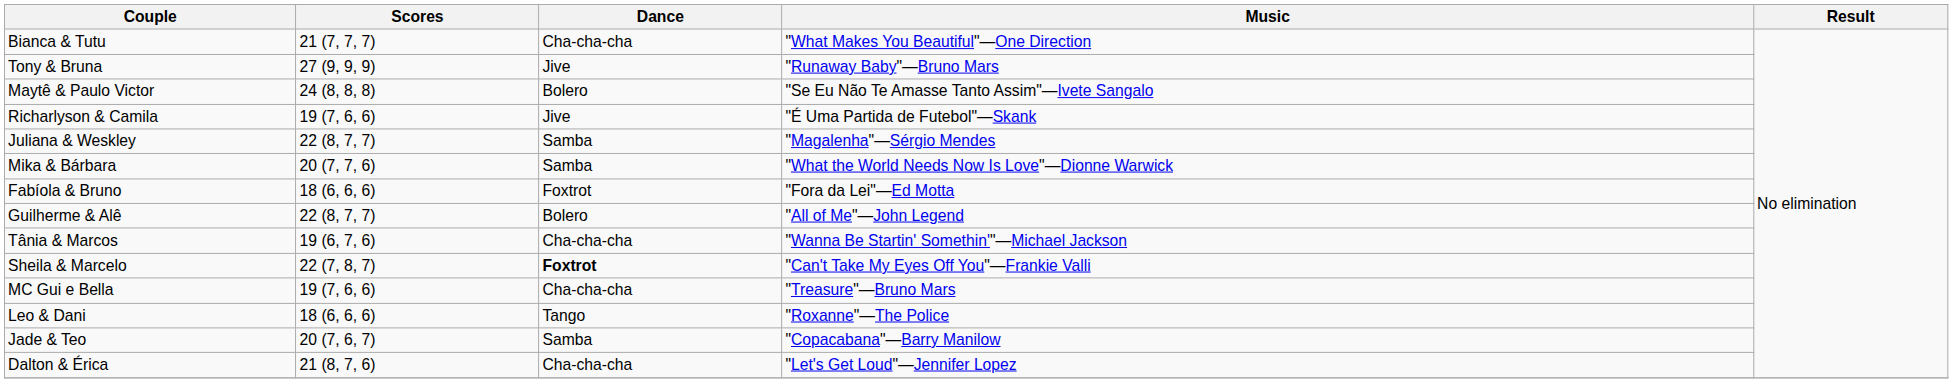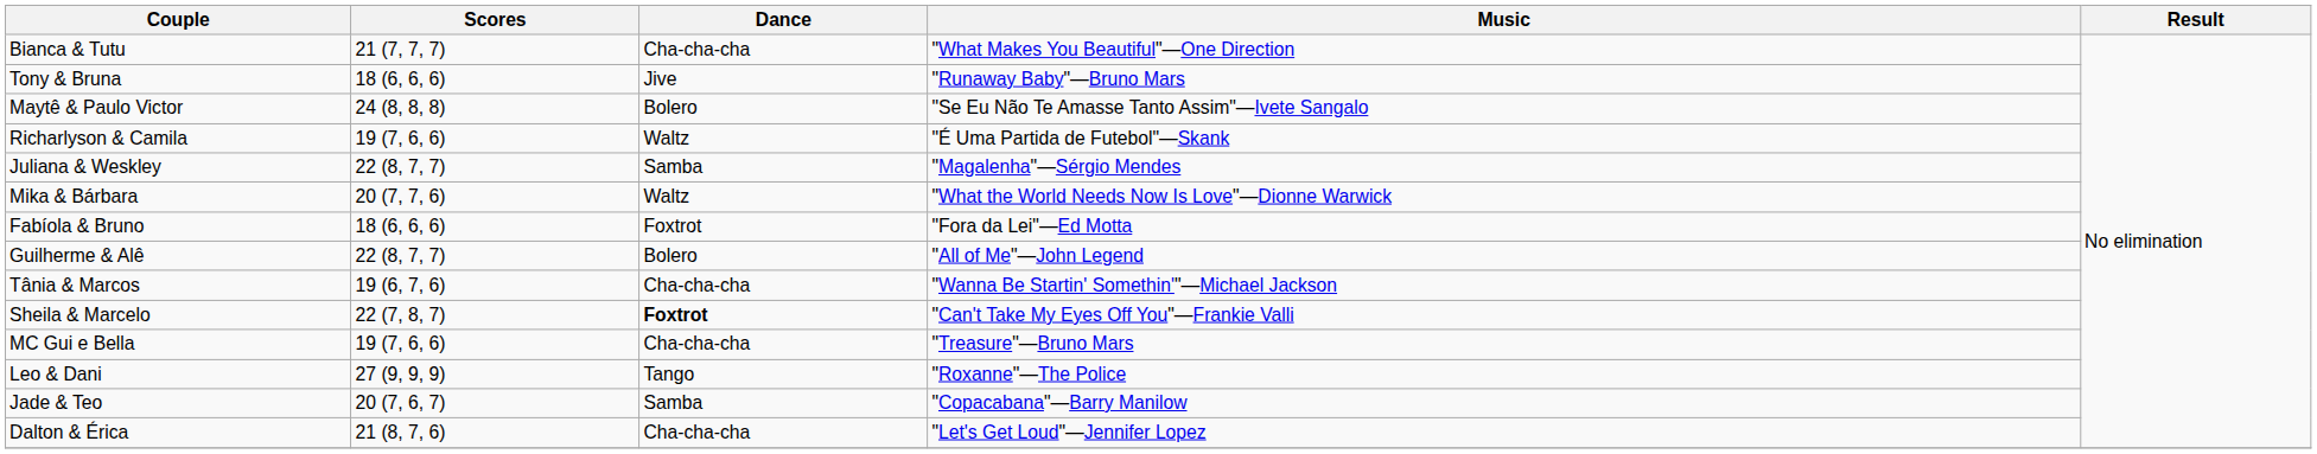 <table class="wikitable sortable" style="width:100%;">
 <tr>
 <th style="width:15.0%;">Couple</th>
 <th style="width:12.5%;">Scores</th>
 <th style="width:12.5%;">Dance</th>
 <th style="width:50.0%;">Music</th>
 <th style="width:10.0%;">Result</th>
 </tr>
 <tr>
 <td>Bianca & Tutu</td>
 <td>21 (7, 7, 7)</td>
 <td>Cha-cha-cha</td>
 <td>"<a href='#'>What Makes You Beautiful</a>"—<a href='#'>One Direction</a></td>
 <td rowspan=14>No elimination</td>
 </tr>
 <tr>
 <td>Tony & Bruna</td>
-<td>27 (9, 9, 9)</td>
+<td>18 (6, 6, 6)</td>
 <td>Jive</td>
 <td>"<a href='#'>Runaway Baby</a>"—<a href='#'>Bruno Mars</a></td>
 </tr>
 <tr>
 <td>Maytê & Paulo Victor</td>
 <td>24 (8, 8, 8)</td>
 <td>Bolero</td>
 <td>"Se Eu Não Te Amasse Tanto Assim"—<a href='#'>Ivete Sangalo</a></td>
 </tr>
 <tr>
 <td>Richarlyson & Camila</td>
 <td>19 (7, 6, 6)</td>
-<td>Jive</td>
+<td>Waltz</td>
 <td>"É Uma Partida de Futebol"—<a href='#'>Skank</a></td>
 </tr>
 <tr>
 <td>Juliana & Weskley</td>
 <td>22 (8, 7, 7)</td>
 <td>Samba</td>
 <td>"<a href='#'>Magalenha</a>"—<a href='#'>Sérgio Mendes</a></td>
 </tr>
 <tr>
 <td>Mika & Bárbara</td>
 <td>20 (7, 7, 6)</td>
-<td>Samba</td>
+<td>Waltz</td>
 <td>"<a href='#'>What the World Needs Now Is Love</a>"—<a href='#'>Dionne Warwick</a></td>
 </tr>
 <tr>
 <td>Fabíola & Bruno</td>
 <td>18 (6, 6, 6)</td>
 <td>Foxtrot</td>
 <td>"Fora da Lei"—<a href='#'>Ed Motta</a></td>
 </tr>
 <tr>
 <td>Guilherme & Alê</td>
 <td>22 (8, 7, 7)</td>
 <td>Bolero</td>
 <td>"<a href='#'>All of Me</a>"—<a href='#'>John Legend</a></td>
 </tr>
 <tr>
 <td>Tânia & Marcos</td>
 <td>19 (6, 7, 6)</td>
 <td>Cha-cha-cha</td>
 <td>"<a href='#'>Wanna Be Startin' Somethin'</a>"—<a href='#'>Michael Jackson</a></td>
 </tr>
 <tr>
 <td>Sheila & Marcelo</td>
 <td>22 (7, 8, 7)</td>
 <td><strong>Foxtrot</strong></td>
 <td>"<a href='#'>Can't Take My Eyes Off You</a>"—<a href='#'>Frankie Valli</a></td>
 </tr>
 <tr>
 <td>MC Gui e Bella</td>
 <td>19 (7, 6, 6)</td>
 <td>Cha-cha-cha</td>
 <td>"<a href='#'>Treasure</a>"—<a href='#'>Bruno Mars</a></td>
 </tr>
 <tr>
 <td>Leo & Dani</td>
-<td>18 (6, 6, 6)</td>
+<td>27 (9, 9, 9)</td>
 <td>Tango</td>
 <td>"<a href='#'>Roxanne</a>"—<a href='#'>The Police</a></td>
 </tr>
 <tr>
 <td>Jade & Teo</td>
 <td>20 (7, 6, 7)</td>
 <td>Samba</td>
 <td>"<a href='#'>Copacabana</a>"—<a href='#'>Barry Manilow</a></td>
 </tr>
 <tr>
 <td>Dalton & Érica</td>
 <td>21 (8, 7, 6)</td>
 <td>Cha-cha-cha</td>
 <td>"<a href='#'>Let's Get Loud</a>"—<a href='#'>Jennifer Lopez</a></td>
 </tr>
 <tr>
 </tr>
 </table>
